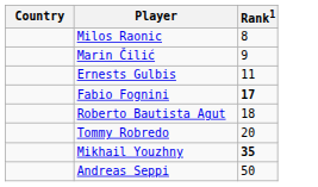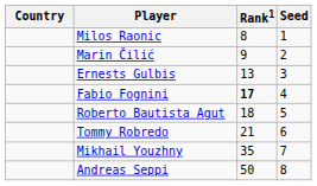 <table class="sortable wikitable">
 <tr>
 <th width="70">Country</th>
 <th width="175">Player</th>
 <th>Rank<sup>1</sup></th>
+<th>Seed</th>
 </tr>
 <tr>
 <td></td>
 <td><a href='#'>Milos Raonic</a></td>
 <td>8</td>
+<td>1</td>
 </tr>
 <tr>
 <td></td>
 <td><a href='#'>Marin Čilić</a></td>
 <td>9</td>
+<td>2</td>
 </tr>
 <tr>
 <td></td>
 <td><a href='#'>Ernests Gulbis</a></td>
-<td>11</td>
+<td>13</td>
+<td>3</td>
 </tr>
 <tr>
 <td></td>
 <td><a href='#'>Fabio Fognini</a></td>
 <td><strong>17</strong></td>
+<td>4</td>
 </tr>
 <tr>
 <td></td>
 <td><a href='#'>Roberto Bautista Agut</a></td>
 <td>18</td>
+<td>5</td>
 </tr>
 <tr>
 <td></td>
 <td><a href='#'>Tommy Robredo</a></td>
-<td>20</td>
+<td>21</td>
+<td>6</td>
 </tr>
 <tr>
 <td></td>
 <td><a href='#'>Mikhail Youzhny</a></td>
-<td><strong>35</strong></td>
+<td>35</td>
+<td>7</td>
 </tr>
 <tr>
 <td></td>
 <td><a href='#'>Andreas Seppi</a></td>
 <td>50</td>
+<td>8</td>
 </tr>
 </table>
